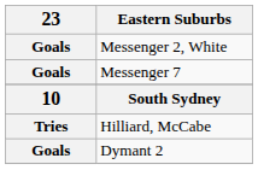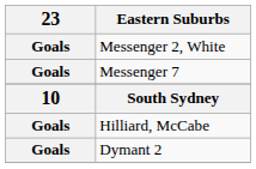 <table align="center" class="wikitable" style="text-align:left;" cellpadding=3 cellspacing=2>
 <tr>
 <th width=85><big>23</big></th>
 <th width=150>Eastern Suburbs</th>
 </tr>
 <tr>
 <th>Goals</th>
 <td>Messenger 2, White</td>
 </tr>
 <tr>
 <th>Goals</th>
 <td>Messenger 7</td>
 </tr>
 <tr>
 </tr>
 <tr>
 <th><big>10</big></th>
 <th>South Sydney</th>
 </tr>
 <tr>
-<th>Tries</th>
+<th>Goals</th>
 <td>Hilliard, McCabe</td>
 </tr>
 <tr>
 <th>Goals</th>
 <td>Dymant 2</td>
 </tr>
 <tr>
 </tr>
 </table>
